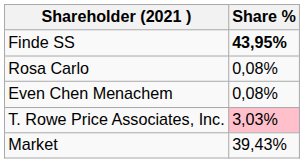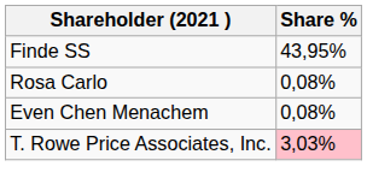 <table class="wikitable">
 <tr>
 <th>Shareholder (2021 )</th>
 <th>Share %</th>
 </tr>
 <tr>
 <td>Finde SS</td>
-<td><strong>43,95%</strong></td>
+<td>43,95%</td>
 </tr>
 <tr>
 <td>Rosa Carlo</td>
 <td>0,08%</td>
 </tr>
 <tr>
 <td>Even Chen Menachem</td>
 <td>0,08%</td>
 </tr>
 <tr>
 <td>T. Rowe Price Associates, Inc.</td>
 <td style="background: pink;">3,03%</td>
 </tr>
-<tr>
-<td>Market</td>
-<td>39,43%</td>
-</tr>
 </table>
